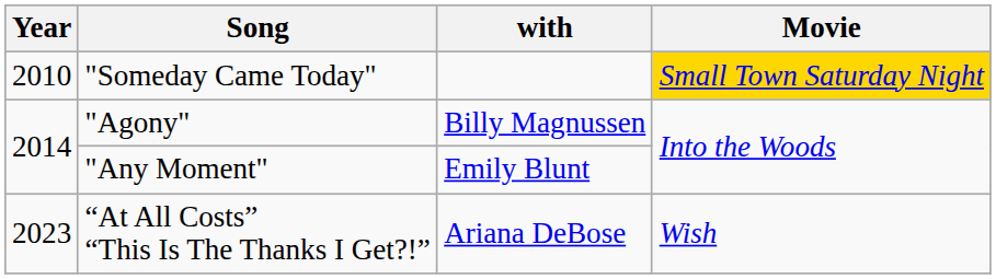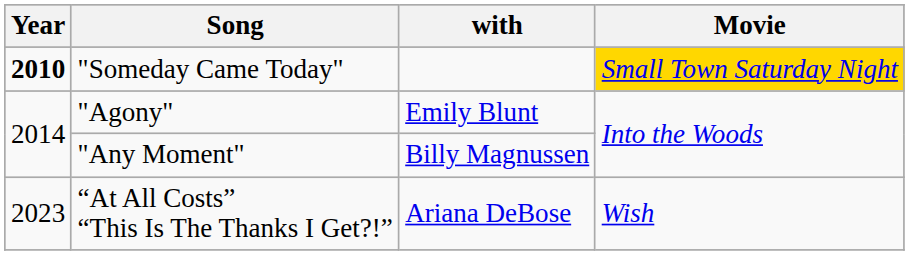 <table class="wikitable sortable">
 <tr>
 <th>Year</th>
 <th>Song</th>
 <th>with</th>
 <th>Movie</th>
 </tr>
 <tr>
-<td>2010</td>
+<td><strong>2010</strong></td>
 <td>"Someday Came Today"</td>
 <td></td>
 <td style="background: gold;"><em><a href='#'>Small Town Saturday Night</a></em></td>
 </tr>
 <tr>
 <td rowspan="2">2014</td>
 <td>"Agony"</td>
-<td><a href='#'>Billy Magnussen</a></td>
+<td><a href='#'>Emily Blunt</a></td>
 <td rowspan="2"><em><a href='#'>Into the Woods</a></em></td>
 </tr>
 <tr>
 <td>"Any Moment"</td>
-<td><a href='#'>Emily Blunt</a></td>
+<td><a href='#'>Billy Magnussen</a></td>
 </tr>
 <tr>
 <td>2023</td>
 <td>“At All Costs”<br>“This Is The Thanks I Get?!”</td>
 <td><a href='#'>Ariana DeBose</a></td>
 <td><a href='#'><em>Wish</em></a></td>
 </tr>
 </table>
